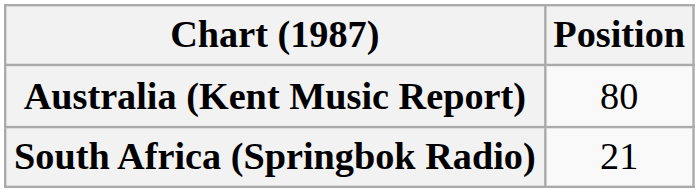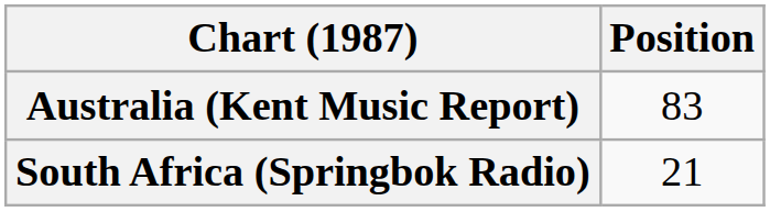 <table class="wikitable sortable plainrowheaders" style="text-align:center">
 <tr>
 <th scope="col">Chart (1987)</th>
 <th scope="col">Position</th>
 </tr>
 <tr>
 <th scope="row">Australia (Kent Music Report)</th>
-<td>80</td>
+<td>83</td>
 </tr>
 <tr>
 <th scope="row">South Africa (Springbok Radio)</th>
 <td>21</td>
 </tr>
 </table>
